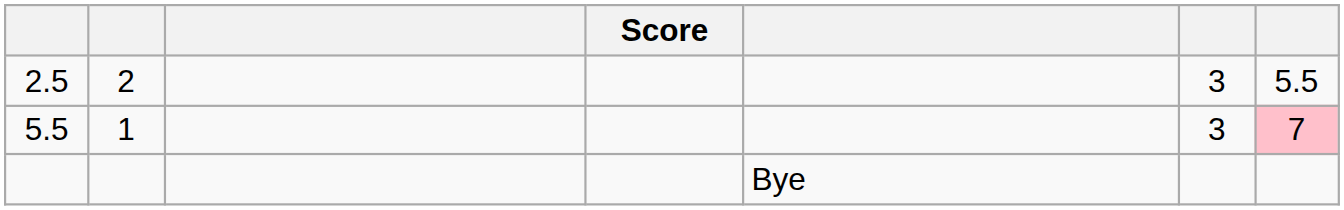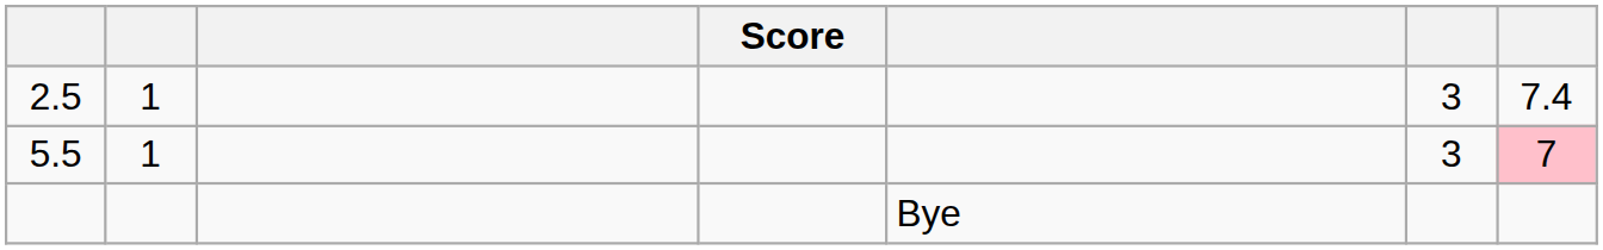 <table class="wikitable" style="text-align: center; font-size:90%" |>
 <tr>
 <th width="35"></th>
 <th width="35"></th>
 <th width="250"></th>
 <th width="75">Score</th>
 <th width="250"></th>
 <th width="35"></th>
 <th width="35"></th>
 </tr>
 <tr>
 <td>2.5</td>
-<td>2</td>
+<td>1</td>
 <td style="text-align:left;"></td>
 <td></td>
 <td style="text-align:left;"></td>
 <td>3</td>
-<td>5.5</td>
+<td>7.4</td>
 </tr>
 <tr>
 <td>5.5</td>
 <td>1</td>
 <td style="text-align:left;"><strong></strong></td>
 <td></td>
 <td style="text-align:left;"></td>
 <td>3</td>
 <td bgcolor=pink>7</td>
 </tr>
 <tr>
 <td></td>
 <td></td>
 <td style="text-align:left;"></td>
 <td></td>
 <td style="text-align:left;">Bye</td>
 <td></td>
 <td></td>
 </tr>
 </table>
